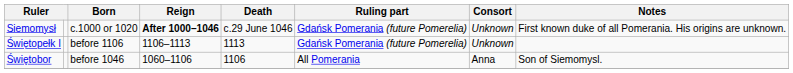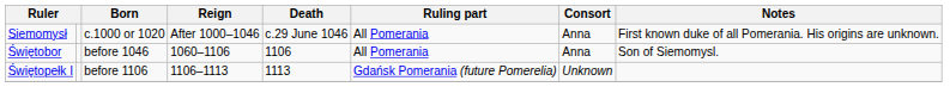 <table class="wikitable">
 <tr>
 <th colspan=2>Ruler</th>
 <th>Born</th>
 <th>Reign</th>
 <th>Death</th>
 <th>Ruling part</th>
 <th>Consort</th>
 <th>Notes</th>
 </tr>
 <tr>
 <td><a href='#'>Siemomysł</a></td>
 <td></td>
 <td>c.1000 or 1020</td>
-<td><strong>After 1000–1046</strong></td>
+<td>After 1000–1046</td>
 <td>c.29 June 1046</td>
-<td><a href='#'>Gdańsk Pomerania</a> <em>(future Pomerelia)</em></td>
-<td><em>Unknown</em></td>
+<td>All <a href='#'>Pomerania</a></td>
+<td>Anna</td>
 <td>First known duke of all Pomerania. His origins are unknown.</td>
+</tr>
+<tr>
+<td><a href='#'>Świętobor</a></td>
+<td></td>
+<td>before 1046</td>
+<td>1060–1106</td>
+<td>1106</td>
+<td>All <a href='#'>Pomerania</a></td>
+<td>Anna</td>
+<td>Son of Siemomysl.</td>
 </tr>
 <tr>
 <td><a href='#'>Świętopełk I</a></td>
 <td></td>
 <td>before 1106</td>
 <td>1106–1113</td>
 <td>1113</td>
 <td><a href='#'>Gdańsk Pomerania</a> <em>(future Pomerelia)</em></td>
 <td><em>Unknown</em></td>
 <td></td>
 </tr>
 <tr>
-<td><a href='#'>Świętobor</a></td>
-<td></td>
-<td>before 1046</td>
-<td>1060–1106</td>
-<td>1106</td>
-<td>All <a href='#'>Pomerania</a></td>
-<td>Anna</td>
-<td>Son of Siemomysl.</td>
-</tr>
-<tr>
 </tr>
 </table>
